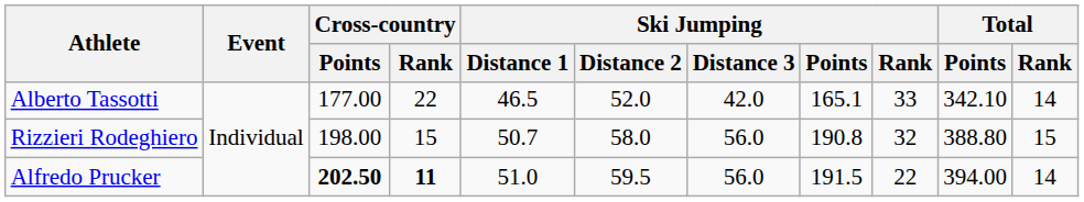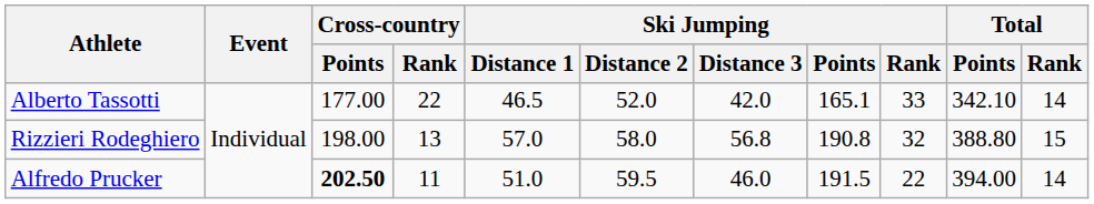 <table class="wikitable" style="font-size:90%">
 <tr>
 <th rowspan="2">Athlete</th>
 <th rowspan="2">Event</th>
 <th colspan="2">Cross-country</th>
 <th colspan="5">Ski Jumping</th>
 <th colspan="2">Total</th>
 </tr>
 <tr>
 <th>Points</th>
 <th>Rank</th>
 <th>Distance 1</th>
 <th>Distance 2</th>
 <th>Distance 3</th>
 <th>Points</th>
 <th>Rank</th>
 <th>Points</th>
 <th>Rank</th>
 </tr>
 <tr>
 <td><a href='#'>Alberto Tassotti</a></td>
 <td rowspan="4">Individual</td>
 <td align="center">177.00</td>
 <td align="center">22</td>
 <td align="center">46.5</td>
 <td align="center">52.0</td>
 <td align="center">42.0</td>
 <td align="center">165.1</td>
 <td align="center">33</td>
 <td align="center">342.10</td>
 <td align="center">14</td>
 </tr>
 <tr>
 <td><a href='#'>Rizzieri Rodeghiero</a></td>
 <td align="center">198.00</td>
-<td align="center">15</td>
-<td align="center">50.7</td>
+<td align="center">13</td>
+<td align="center">57.0</td>
 <td align="center">58.0</td>
-<td align="center">56.0</td>
+<td align="center">56.8</td>
 <td align="center">190.8</td>
 <td align="center">32</td>
 <td align="center">388.80</td>
 <td align="center">15</td>
 </tr>
 <tr>
 <td><a href='#'>Alfredo Prucker</a></td>
 <td align="center"><strong>202.50</strong></td>
-<td align="center"><strong>11</strong></td>
+<td align="center">11</td>
 <td align="center">51.0</td>
 <td align="center">59.5</td>
-<td align="center">56.0</td>
+<td align="center">46.0</td>
 <td align="center">191.5</td>
 <td align="center">22</td>
 <td align="center">394.00</td>
 <td align="center">14</td>
 </tr>
 </table>
